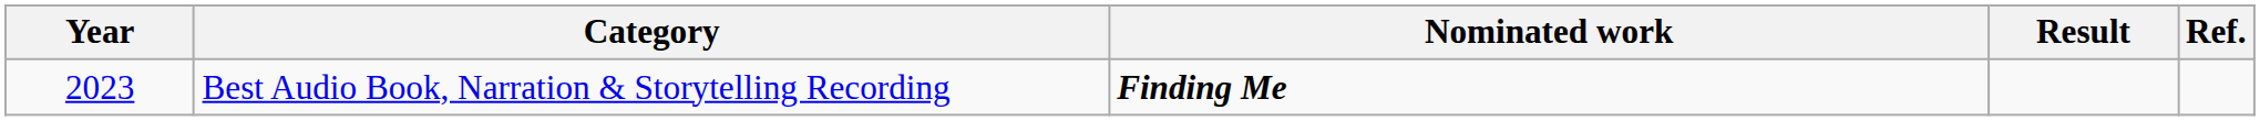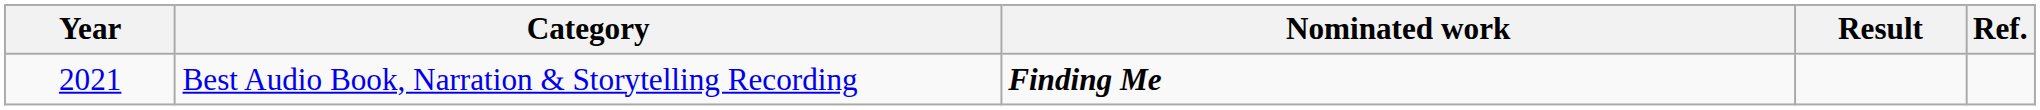 <table class=wikitable>
 <tr>
 <th scope="col" style="width:5em;">Year</th>
 <th scope="col" style="width:26em;">Category</th>
 <th scope="col" style="width:25em;">Nominated work</th>
 <th scope="col" style="width:5em;">Result</th>
 <th>Ref.</th>
 </tr>
 <tr>
-<td style="text-align:center;"><a href='#'>2023</a></td>
+<td style="text-align:center;"><a href='#'>2021</a></td>
 <td><a href='#'>Best Audio Book, Narration & Storytelling Recording</a></td>
 <td><strong><em>Finding Me</em></strong></td>
 <td></td>
 <td style="text-align:center;"></td>
 </tr>
 </table>
